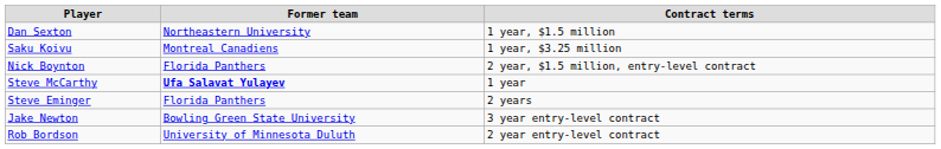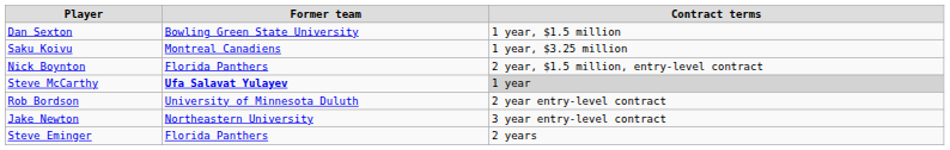 <table class="wikitable" width=90%>
 <tr align="center" bgcolor="#dddddd">
 <td><strong>Player</strong></td>
 <td><strong>Former team</strong></td>
 <td><strong>Contract terms</strong></td>
 </tr>
 <tr>
 <td><a href='#'>Dan Sexton</a></td>
-<td><a href='#'>Northeastern University</a></td>
+<td><a href='#'>Bowling Green State University</a></td>
 <td>1 year, $1.5 million</td>
 </tr>
 <tr>
 <td><a href='#'>Saku Koivu</a></td>
 <td><a href='#'>Montreal Canadiens</a></td>
 <td>1 year, $3.25 million</td>
 </tr>
 <tr>
 <td><a href='#'>Nick Boynton</a></td>
 <td><a href='#'>Florida Panthers</a></td>
 <td>2 year, $1.5 million, entry-level contract</td>
 </tr>
 <tr>
 <td><a href='#'>Steve McCarthy</a></td>
 <td><strong><a href='#'>Ufa Salavat Yulayev</a></strong></td>
-<td>1 year</td>
+<td style="background: lightgrey;">1 year</td>
+</tr>
+<tr>
+<td><a href='#'>Rob Bordson</a></td>
+<td><a href='#'>University of Minnesota Duluth</a></td>
+<td>2 year entry-level contract</td>
+</tr>
+<tr>
+<td><a href='#'>Jake Newton</a></td>
+<td><a href='#'>Northeastern University</a></td>
+<td>3 year entry-level contract</td>
 </tr>
 <tr>
 <td><a href='#'>Steve Eminger</a></td>
 <td><a href='#'>Florida Panthers</a></td>
 <td>2 years</td>
 </tr>
-<tr>
-<td><a href='#'>Jake Newton</a></td>
-<td><a href='#'>Bowling Green State University</a></td>
-<td>3 year entry-level contract</td>
-</tr>
-<tr>
-<td><a href='#'>Rob Bordson</a></td>
-<td><a href='#'>University of Minnesota Duluth</a></td>
-<td>2 year entry-level contract</td>
-</tr>
 </table>
